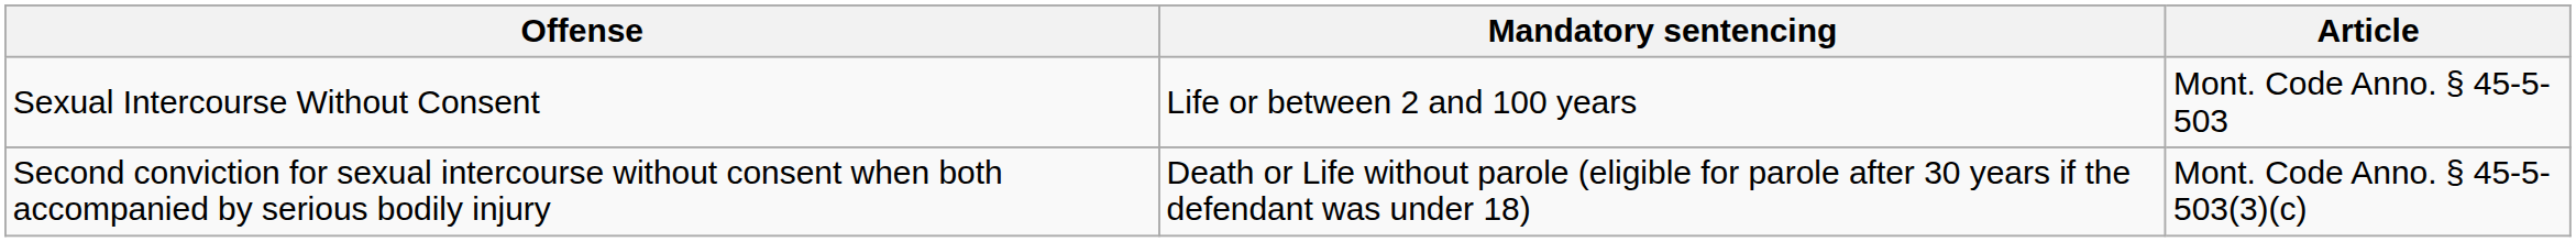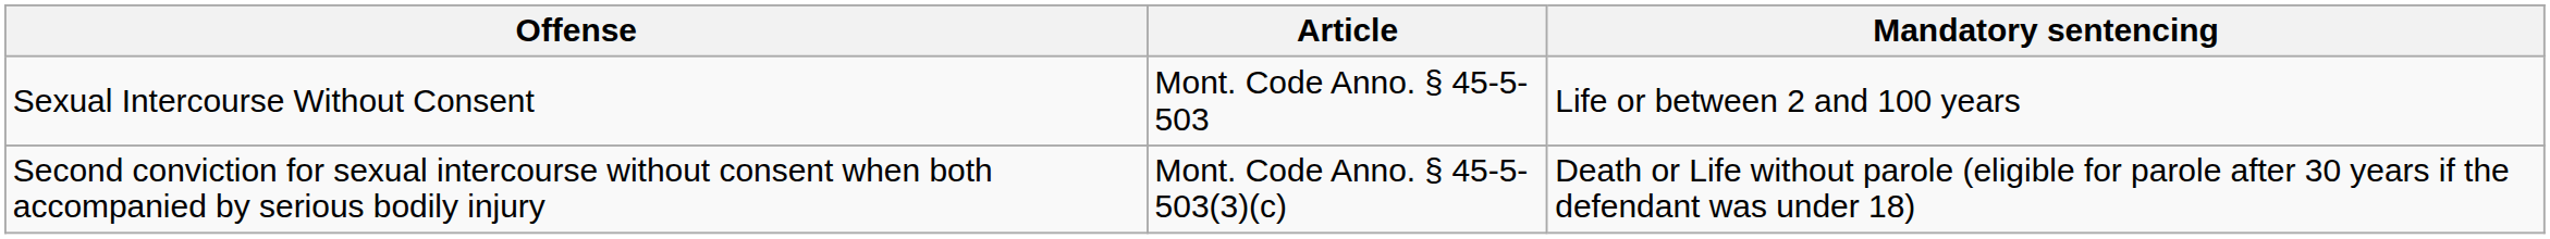 <table class="wikitable">
 <tr>
 <th>Offense</th>
+<th>Article</th>
 <th>Mandatory sentencing</th>
-<th>Article</th>
 </tr>
 <tr>
 <td>Sexual Intercourse Without Consent</td>
+<td>Mont. Code Anno. § 45-5-503</td>
 <td>Life or between 2 and 100 years</td>
-<td>Mont. Code Anno. § 45-5-503</td>
 </tr>
 <tr>
 <td>Second conviction for sexual intercourse without consent when both accompanied by serious bodily injury</td>
+<td>Mont. Code Anno. § 45-5-503(3)(c)</td>
 <td>Death or Life without parole (eligible for parole after 30 years if the defendant was under 18)</td>
-<td>Mont. Code Anno. § 45-5-503(3)(c)</td>
 </tr>
 </table>
